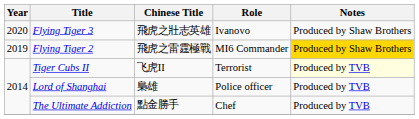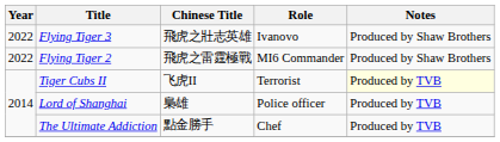 <table class = "wikitable sortable">
 <tr>
 <th>Year</th>
 <th>Title</th>
 <th>Chinese Title</th>
 <th>Role</th>
 <th class = "unsortable">Notes</th>
 </tr>
 <tr>
-<td>2020</td>
+<td>2022</td>
 <td><em><a href='#'>Flying Tiger 3</a></em></td>
 <td>飛虎之壯志英雄</td>
 <td>Ivanovo</td>
 <td>Produced by Shaw Brothers</td>
 </tr>
 <tr>
-<td>2019</td>
+<td>2022</td>
 <td><em><a href='#'>Flying Tiger 2</a></em></td>
 <td>飛虎之雷霆極戰</td>
 <td>MI6 Commander</td>
-<td style="background: gold;">Produced by Shaw Brothers</td>
+<td>Produced by Shaw Brothers</td>
 </tr>
 <tr>
 <td rowspan="3">2014</td>
 <td><em><a href='#'>Tiger Cubs II</a></em></td>
 <td>飞虎II</td>
 <td>Terrorist</td>
 <td style="background: lightyellow;">Produced by <a href='#'>TVB</a></td>
 </tr>
 <tr>
 <td><em><a href='#'>Lord of Shanghai</a></em></td>
 <td>梟雄</td>
 <td>Police officer</td>
 <td>Produced by <a href='#'>TVB</a></td>
 </tr>
 <tr>
 <td><em><a href='#'>The Ultimate Addiction</a></em></td>
 <td>點金勝手</td>
 <td>Chef</td>
 <td>Produced by <a href='#'>TVB</a></td>
 </tr>
 <tr>
 </tr>
 </table>
